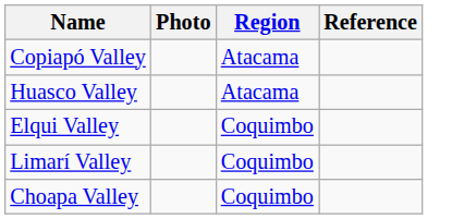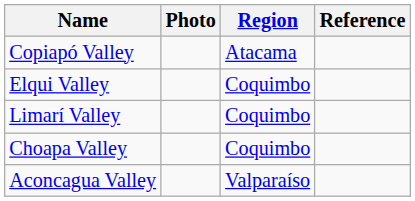 <table class="wikitable sortable">
 <tr>
 <th>Name</th>
 <th class="unsortable">Photo</th>
 <th><a href='#'>Region</a></th>
 <th>Reference</th>
 </tr>
 <tr>
 <td><a href='#'>Copiapó Valley</a></td>
-<td></td>
-<td><a href='#'>Atacama</a></td>
-<td></td>
-</tr>
-<tr>
-<td><a href='#'>Huasco Valley</a></td>
 <td></td>
 <td><a href='#'>Atacama</a></td>
 <td></td>
 </tr>
 <tr>
 <td><a href='#'>Elqui Valley</a></td>
 <td></td>
 <td><a href='#'>Coquimbo</a></td>
 <td></td>
 </tr>
 <tr>
 <td><a href='#'>Limarí Valley</a></td>
 <td></td>
 <td><a href='#'>Coquimbo</a></td>
 <td></td>
 </tr>
 <tr>
 <td><a href='#'>Choapa Valley</a></td>
 <td></td>
 <td><a href='#'>Coquimbo</a></td>
 <td></td>
 </tr>
+<tr>
+<td><a href='#'>Aconcagua Valley</a></td>
+<td></td>
+<td><a href='#'>Valparaíso</a></td>
+<td></td>
+</tr>
 </table>
